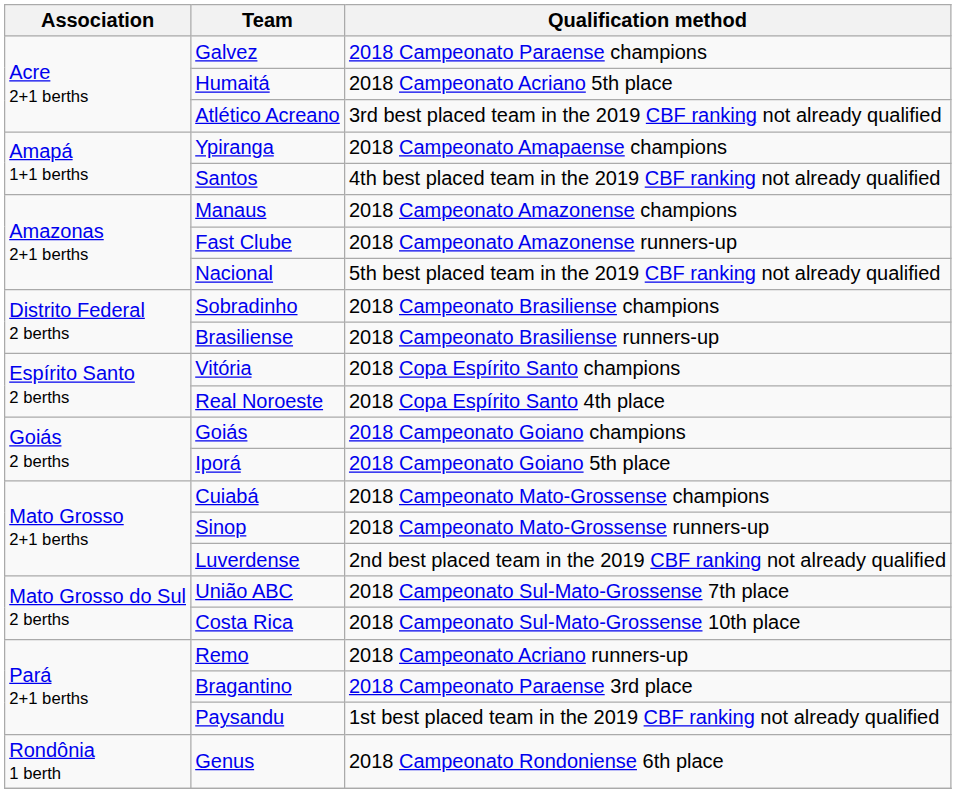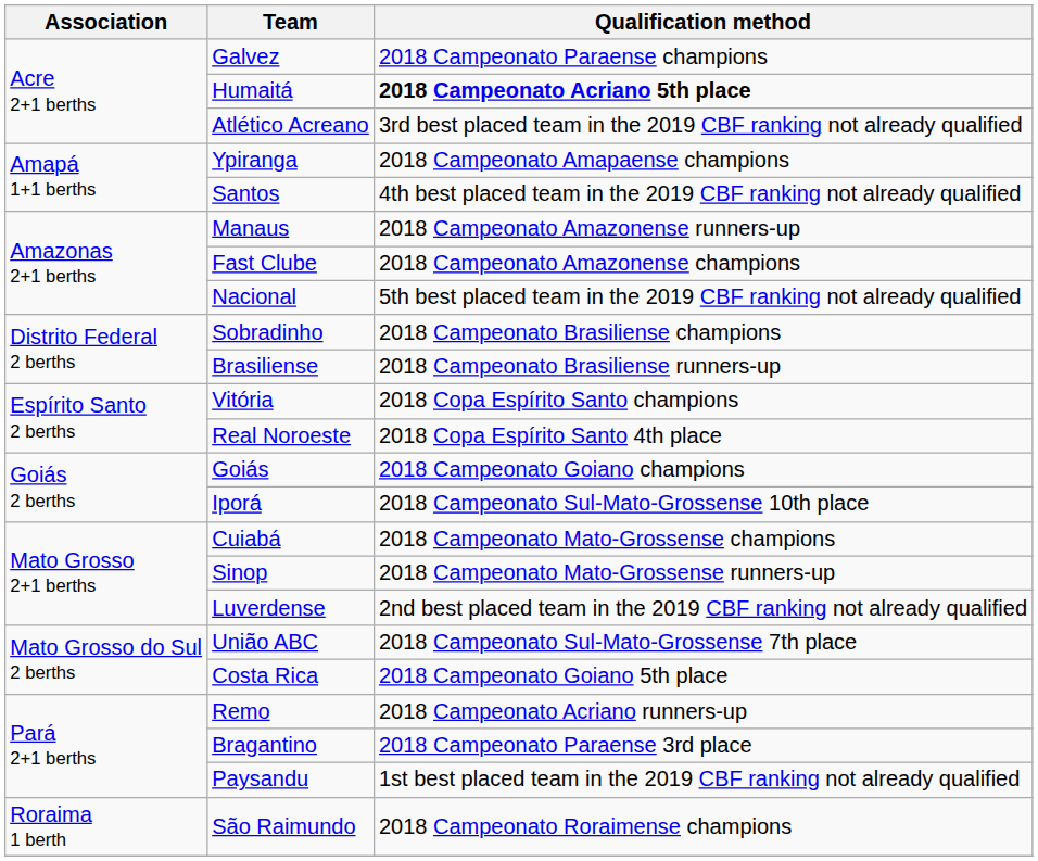 <table class="wikitable">
 <tr>
 <th>Association</th>
 <th>Team</th>
 <th>Qualification method</th>
 </tr>
 <tr>
 <td rowspan="3"> <a href='#'>Acre</a><br><small>2+1 berths</small></td>
 <td><a href='#'>Galvez</a></td>
 <td><a href='#'>2018 Campeonato Paraense</a> champions</td>
 </tr>
 <tr>
 <td><a href='#'>Humaitá</a></td>
-<td>2018 <a href='#'>Campeonato Acriano</a> 5th place</td>
+<td><strong>2018 <a href='#'>Campeonato Acriano</a> 5th place</strong></td>
 </tr>
 <tr>
 <td><a href='#'>Atlético Acreano</a></td>
 <td>3rd best placed team in the 2019 <a href='#'>CBF ranking</a> not already qualified</td>
 </tr>
 <tr>
 <td rowspan="2"> <a href='#'>Amapá</a><br><small>1+1 berths</small></td>
 <td><a href='#'>Ypiranga</a></td>
 <td>2018 <a href='#'>Campeonato Amapaense</a> champions</td>
 </tr>
 <tr>
 <td><a href='#'>Santos</a></td>
 <td>4th best placed team in the 2019 <a href='#'>CBF ranking</a> not already qualified</td>
 </tr>
 <tr>
 <td rowspan="3"> <a href='#'>Amazonas</a><br><small>2+1 berths</small></td>
 <td><a href='#'>Manaus</a></td>
-<td>2018 <a href='#'>Campeonato Amazonense</a> champions</td>
+<td>2018 <a href='#'>Campeonato Amazonense</a> runners-up</td>
 </tr>
 <tr>
 <td><a href='#'>Fast Clube</a></td>
-<td>2018 <a href='#'>Campeonato Amazonense</a> runners-up</td>
+<td>2018 <a href='#'>Campeonato Amazonense</a> champions</td>
 </tr>
 <tr>
 <td><a href='#'>Nacional</a></td>
 <td>5th best placed team in the 2019 <a href='#'>CBF ranking</a> not already qualified</td>
 </tr>
 <tr>
 <td rowspan="2"> <a href='#'>Distrito Federal</a><br><small>2 berths</small></td>
 <td><a href='#'>Sobradinho</a></td>
 <td>2018 <a href='#'>Campeonato Brasiliense</a> champions</td>
 </tr>
 <tr>
 <td><a href='#'>Brasiliense</a></td>
 <td>2018 <a href='#'>Campeonato Brasiliense</a> runners-up</td>
 </tr>
 <tr>
 <td rowspan="2"> <a href='#'>Espírito Santo</a><br><small>2 berths</small></td>
 <td><a href='#'>Vitória</a></td>
 <td>2018 <a href='#'>Copa Espírito Santo</a> champions</td>
 </tr>
 <tr>
 <td><a href='#'>Real Noroeste</a></td>
 <td>2018 <a href='#'>Copa Espírito Santo</a> 4th place</td>
 </tr>
 <tr>
 <td rowspan="2"> <a href='#'>Goiás</a><br><small>2 berths</small></td>
 <td><a href='#'>Goiás</a></td>
 <td><a href='#'>2018 Campeonato Goiano</a> champions</td>
 </tr>
 <tr>
 <td><a href='#'>Iporá</a></td>
-<td><a href='#'>2018 Campeonato Goiano</a> 5th place</td>
+<td>2018 <a href='#'>Campeonato Sul-Mato-Grossense</a> 10th place</td>
 </tr>
 <tr>
 <td rowspan="3"> <a href='#'>Mato Grosso</a><br><small>2+1 berths</small></td>
 <td><a href='#'>Cuiabá</a></td>
 <td>2018 <a href='#'>Campeonato Mato-Grossense</a> champions</td>
 </tr>
 <tr>
 <td><a href='#'>Sinop</a></td>
 <td>2018 <a href='#'>Campeonato Mato-Grossense</a> runners-up</td>
 </tr>
 <tr>
 <td><a href='#'>Luverdense</a></td>
 <td>2nd best placed team in the 2019 <a href='#'>CBF ranking</a> not already qualified</td>
 </tr>
 <tr>
 <td rowspan="2"> <a href='#'>Mato Grosso do Sul</a><br><small>2 berths</small></td>
 <td><a href='#'>União ABC</a></td>
 <td>2018 <a href='#'>Campeonato Sul-Mato-Grossense</a> 7th place</td>
 </tr>
 <tr>
 <td><a href='#'>Costa Rica</a></td>
-<td>2018 <a href='#'>Campeonato Sul-Mato-Grossense</a> 10th place</td>
+<td><a href='#'>2018 Campeonato Goiano</a> 5th place</td>
 </tr>
 <tr>
 <td rowspan="3"> <a href='#'>Pará</a><br><small>2+1 berths</small></td>
 <td><a href='#'>Remo</a></td>
 <td>2018 <a href='#'>Campeonato Acriano</a> runners-up</td>
 </tr>
 <tr>
 <td><a href='#'>Bragantino</a></td>
 <td><a href='#'>2018 Campeonato Paraense</a> 3rd place</td>
 </tr>
 <tr>
 <td><a href='#'>Paysandu</a></td>
 <td>1st best placed team in the 2019 <a href='#'>CBF ranking</a> not already qualified</td>
 </tr>
 <tr>
-<td rowspan="1"> <a href='#'>Rondônia</a><br><small>1 berth</small></td>
-<td><a href='#'>Genus</a></td>
-<td>2018 <a href='#'>Campeonato Rondoniense</a> 6th place</td>
+<td rowspan="1"> <a href='#'>Roraima</a><br><small>1 berth</small></td>
+<td><a href='#'>São Raimundo</a></td>
+<td>2018 <a href='#'>Campeonato Roraimense</a> champions</td>
 </tr>
 <tr>
 </tr>
 </table>
